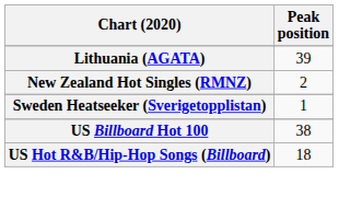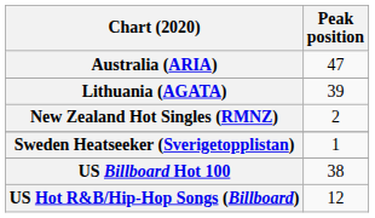 <table class="wikitable sortable plainrowheaders" style="text-align:center">
 <tr>
 <th scope="col">Chart (2020)</th>
 <th scope="col">Peak<br>position</th>
+</tr>
+<tr>
+<th scope="row">Australia (<a href='#'>ARIA</a>)</th>
+<td>47</td>
 </tr>
 <tr>
 </tr>
 <tr>
 </tr>
 <tr>
 <th scope="row">Lithuania (<a href='#'>AGATA</a>)</th>
 <td>39</td>
 </tr>
 <tr>
 <th scope="row">New Zealand Hot Singles (<a href='#'>RMNZ</a>)</th>
 <td>2</td>
 </tr>
 <tr>
 </tr>
 <tr>
 <th scope="row">Sweden Heatseeker (<a href='#'>Sverigetopplistan</a>)</th>
 <td>1</td>
 </tr>
 <tr>
 </tr>
 <tr>
 </tr>
 <tr>
 <th scope="row">US <a href='#'><em>Billboard</em> Hot 100</a></th>
 <td>38</td>
 </tr>
 <tr>
 <th scope="row">US <a href='#'>Hot R&B/Hip-Hop Songs</a> (<em><a href='#'>Billboard</a></em>)</th>
-<td>18</td>
+<td>12</td>
 </tr>
 </table>
